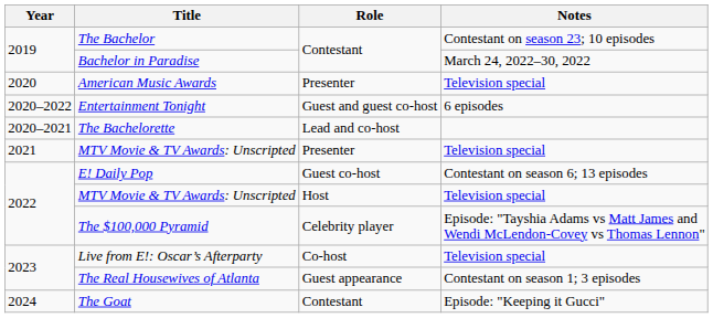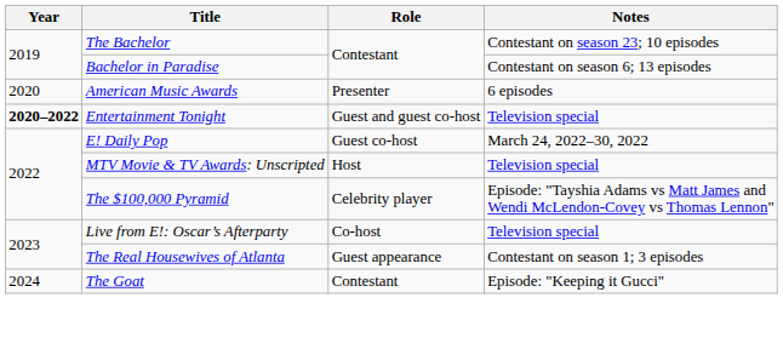 <table class="wikitable">
 <tr>
 <th>Year</th>
 <th>Title</th>
 <th>Role</th>
 <th>Notes</th>
 </tr>
 <tr>
 <td rowspan="2">2019</td>
 <td><em><a href='#'>The Bachelor</a></em></td>
 <td rowspan="2">Contestant</td>
 <td>Contestant on <a href='#'>season 23</a>; 10 episodes</td>
 </tr>
 <tr>
 <td><em><a href='#'>Bachelor in Paradise</a></em></td>
-<td>March 24, 2022–30, 2022</td>
+<td>Contestant on season 6; 13 episodes</td>
 </tr>
 <tr>
 <td>2020</td>
 <td><em><a href='#'>American Music Awards</a> </em></td>
 <td>Presenter</td>
-<td><a href='#'>Television special</a></td>
-</tr>
-<tr>
-<td>2020–2022</td>
-<td><em><a href='#'>Entertainment Tonight</a></em></td>
-<td>Guest and guest co-host</td>
 <td>6 episodes</td>
 </tr>
 <tr>
-<td>2020–2021</td>
-<td><em><a href='#'>The Bachelorette</a></em></td>
-<td>Lead and co-host</td>
-<td></td>
-</tr>
-<tr>
-<td>2021</td>
-<td><em><a href='#'>MTV Movie & TV Awards</a>: Unscripted</em></td>
-<td>Presenter</td>
+<td><strong>2020–2022</strong></td>
+<td><em><a href='#'>Entertainment Tonight</a></em></td>
+<td>Guest and guest co-host</td>
 <td><a href='#'>Television special</a></td>
 </tr>
 <tr>
 <td rowspan="3">2022</td>
 <td><em><a href='#'>E! Daily Pop</a></em></td>
 <td>Guest co-host</td>
-<td>Contestant on season 6; 13 episodes</td>
+<td>March 24, 2022–30, 2022</td>
 </tr>
 <tr>
 <td><em><a href='#'>MTV Movie & TV Awards</a>: Unscripted</em></td>
 <td>Host</td>
 <td><a href='#'>Television special</a></td>
 </tr>
 <tr>
 <td><a href='#'><em>The $100,000 Pyramid</em></a></td>
 <td>Celebrity player</td>
 <td>Episode: "Tayshia Adams vs <a href='#'>Matt James</a> and<br><a href='#'>Wendi McLendon-Covey</a> vs <a href='#'>Thomas Lennon</a>"</td>
 </tr>
 <tr>
 <td rowspan="2">2023</td>
 <td><em>Live from E!: Oscar’s Afterparty </em></td>
 <td>Co-host</td>
 <td><a href='#'>Television special</a></td>
 </tr>
 <tr>
 <td><em><a href='#'>The Real Housewives of Atlanta</a></em></td>
 <td>Guest appearance</td>
 <td>Contestant on season 1; 3 episodes</td>
 </tr>
 <tr>
 <td>2024</td>
 <td><em> <a href='#'>The Goat</a></em></td>
 <td>Contestant</td>
 <td>Episode: "Keeping it Gucci"</td>
 </tr>
 </table>
